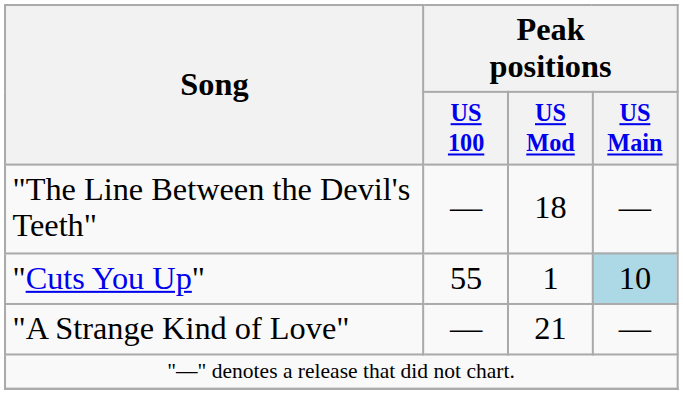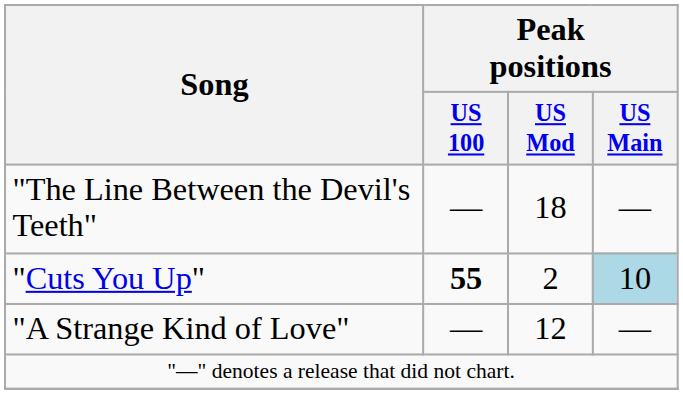 <table class="wikitable">
 <tr>
 <th rowspan="2" width=200>Song</th>
 <th colspan="10">Peak<br>positions</th>
 </tr>
 <tr>
 <th style="width:3em;font-size:75%"><a href='#'>US<br>100</a><br></th>
 <th style="width:3em;font-size:75%"><a href='#'>US<br>Mod</a><br></th>
 <th style="width:3em;font-size:75%"><a href='#'>US<br>Main</a><br></th>
 </tr>
 <tr>
 <td>"The Line Between the Devil's Teeth"</td>
 <td align="center">—</td>
 <td align="center">18</td>
 <td align="center">—</td>
 </tr>
 <tr>
 <td>"<a href='#'>Cuts You Up</a>"</td>
-<td align="center">55</td>
-<td align="center">1</td>
+<td align="center"><strong>55</strong></td>
+<td align="center">2</td>
 <td align="center" style="background: lightblue;">10</td>
 </tr>
 <tr>
 <td>"A Strange Kind of Love"</td>
 <td align="center">—</td>
-<td align="center">21</td>
+<td align="center">12</td>
 <td align="center">—</td>
 </tr>
 <tr>
 <td align="center" colspan="4" style="font-size: 8pt">"—" denotes a release that did not chart.</td>
 </tr>
 <tr>
 </tr>
 </table>
